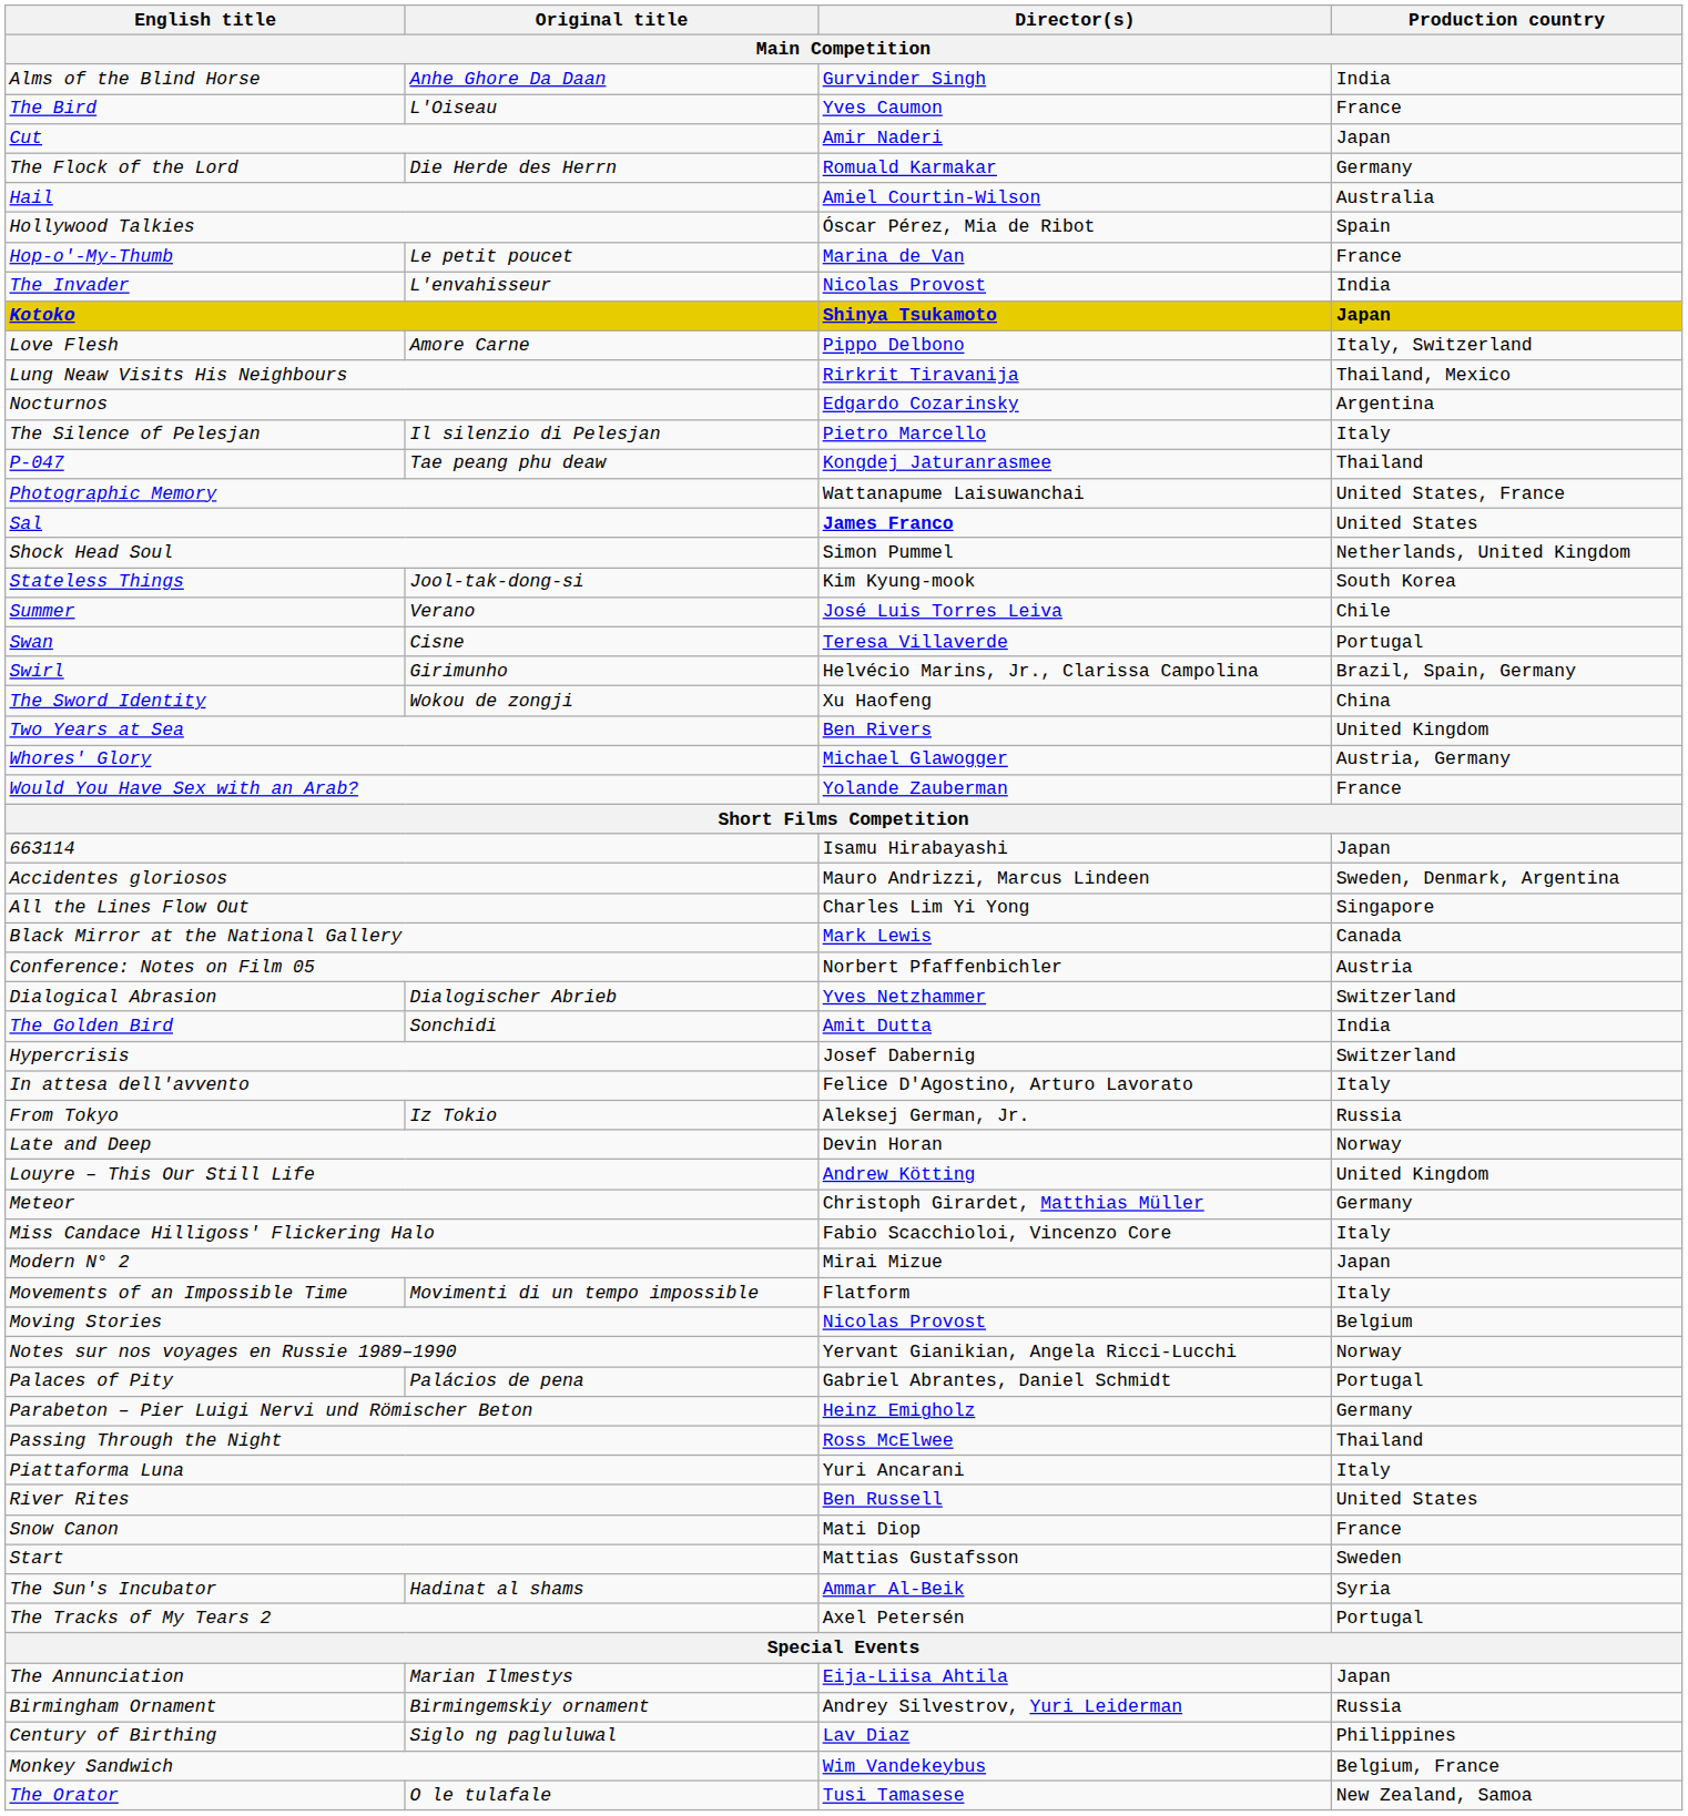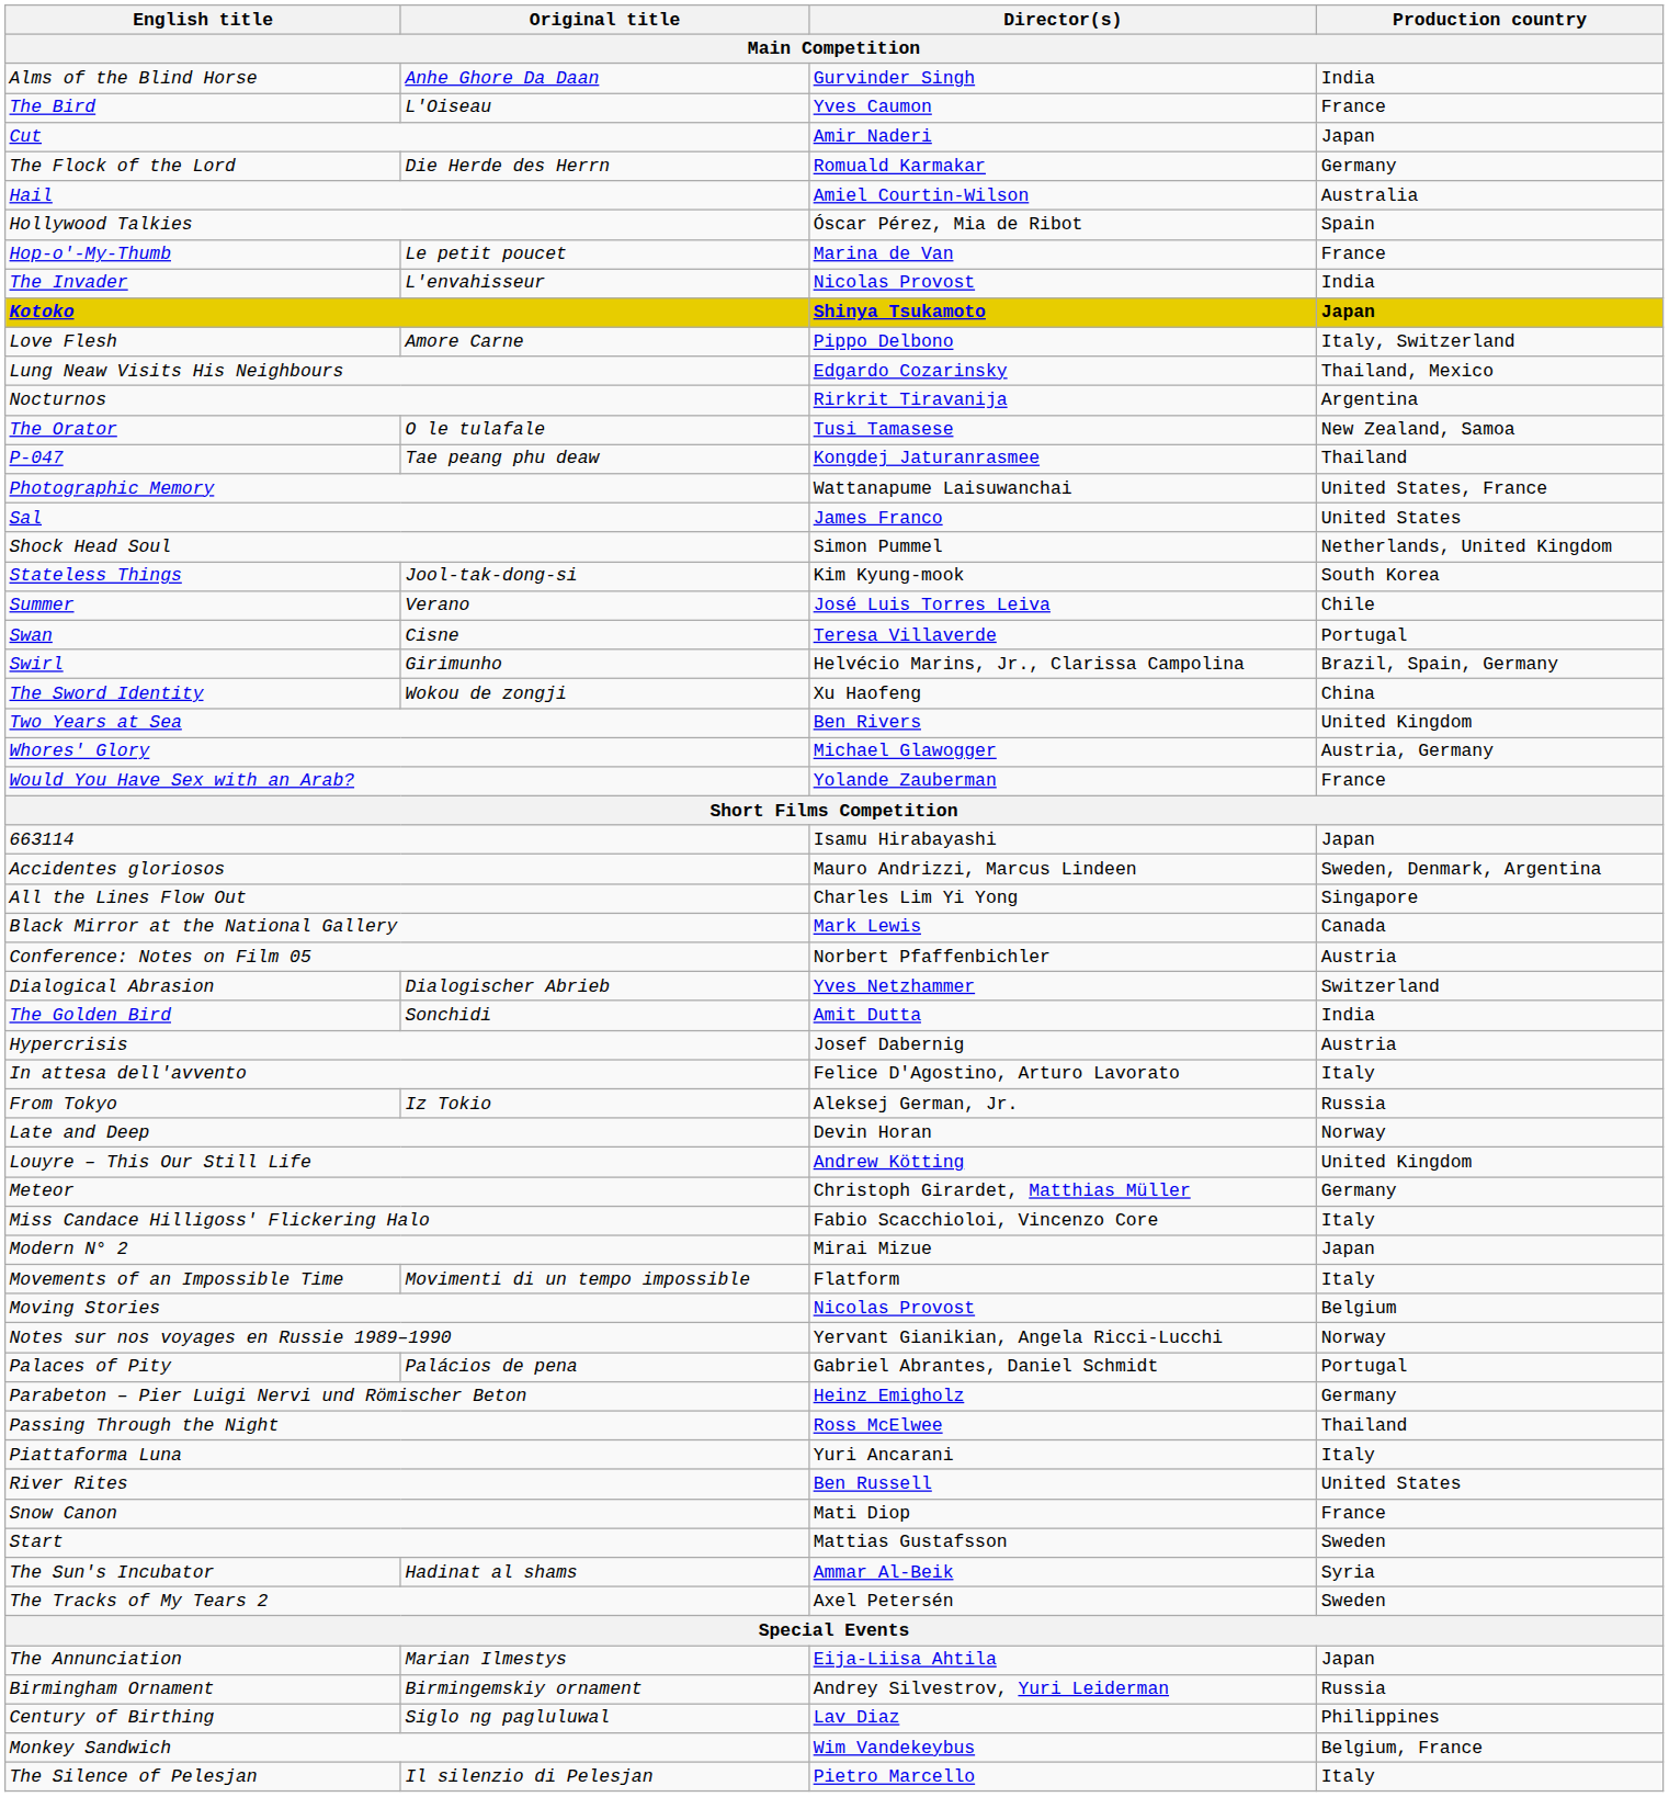 <table class="wikitable" style="width:95%; margin-bottom:0px">
 <tr>
 <th>English title</th>
 <th>Original title</th>
 <th>Director(s)</th>
 <th>Production country</th>
 </tr>
 <tr>
 <th colspan="4">Main Competition</th>
 </tr>
 <tr>
 <td><em>Alms of the Blind Horse</em></td>
 <td><em><a href='#'>Anhe Ghore Da Daan</a></em></td>
 <td data-sort-value="Singh"><a href='#'>Gurvinder Singh</a></td>
 <td>India</td>
 </tr>
 <tr>
 <td data-sort-value="Bird"><em><a href='#'>The Bird</a></em></td>
 <td data-sort-value="Oiseau"><em>L'Oiseau</em></td>
 <td data-sort-value="Caumon"><a href='#'>Yves Caumon</a></td>
 <td>France</td>
 </tr>
 <tr>
 <td colspan=2><em><a href='#'>Cut</a></em></td>
 <td data-sort-value="Naderi"><a href='#'>Amir Naderi</a></td>
 <td>Japan</td>
 </tr>
 <tr>
 <td data-sort-value="Flock"><em>The Flock of the Lord</em></td>
 <td data-sort-value="Herde"><em>Die Herde des Herrn</em></td>
 <td data-sort-value="Karmakar"><a href='#'>Romuald Karmakar</a></td>
 <td>Germany</td>
 </tr>
 <tr>
 <td colspan=2><em><a href='#'>Hail</a></em></td>
 <td data-sort-value="Courtin"><a href='#'>Amiel Courtin-Wilson</a></td>
 <td>Australia</td>
 </tr>
 <tr>
 <td colspan=2><em>Hollywood Talkies</em></td>
 <td data-sort-value="Perez">Óscar Pérez, Mia de Ribot</td>
 <td>Spain</td>
 </tr>
 <tr>
 <td><em><a href='#'>Hop-o'-My-Thumb</a></em></td>
 <td data-sort-value="Petit"><em>Le petit poucet</em></td>
 <td data-sort-value="Van"><a href='#'>Marina de Van</a></td>
 <td>France</td>
 </tr>
 <tr>
 <td data-sort-value="Invader"><em><a href='#'>The Invader</a></em></td>
 <td data-sort-value="Envahisseur"><em>L'envahisseur</em></td>
 <td data-sort-value="Provost"><a href='#'>Nicolas Provost</a></td>
 <td>India</td>
 </tr>
 <tr style="background:#E7CD00;">
 <td colspan=2><em><a href='#'><strong>Kotoko</strong></a></em></td>
 <td data-sort-value="Tsukamoto"><strong><a href='#'>Shinya Tsukamoto</a></strong></td>
 <td><strong>Japan</strong></td>
 </tr>
 <tr>
 <td><em>Love Flesh</em></td>
 <td><em>Amore Carne</em></td>
 <td data-sort-value="Delbono"><a href='#'>Pippo Delbono</a></td>
 <td>Italy, Switzerland</td>
 </tr>
 <tr>
 <td colspan=2><em>Lung Neaw Visits His Neighbours</em></td>
-<td data-sort-value="Tiravanija"><a href='#'>Rirkrit Tiravanija</a></td>
+<td><a href='#'>Edgardo Cozarinsky</a></td>
 <td>Thailand, Mexico</td>
 </tr>
 <tr>
 <td colspan="2"><em>Nocturnos</em></td>
-<td><a href='#'>Edgardo Cozarinsky</a></td>
+<td data-sort-value="Tiravanija"><a href='#'>Rirkrit Tiravanija</a></td>
 <td>Argentina</td>
 </tr>
 <tr>
-<td><em>The Silence of Pelesjan</em></td>
-<td><em>Il silenzio di Pelesjan</em></td>
-<td><a href='#'>Pietro Marcello</a></td>
-<td>Italy</td>
+<td data-sort-value="Orator"><em><a href='#'>The Orator</a></em></td>
+<td><em>O le tulafale</em></td>
+<td data-sort-value="Tamasese"><a href='#'>Tusi Tamasese</a></td>
+<td>New Zealand, Samoa</td>
 </tr>
 <tr>
 <td><em><a href='#'>P-047</a></em></td>
 <td><em>Tae peang phu deaw</em></td>
 <td data-sort-value="Jaturanrasmee"><a href='#'>Kongdej Jaturanrasmee</a></td>
 <td>Thailand</td>
 </tr>
 <tr>
 <td colspan=2><em><a href='#'>Photographic Memory</a></em></td>
 <td>Wattanapume Laisuwanchai</td>
 <td>United States, France</td>
 </tr>
 <tr>
 <td colspan=2><em><a href='#'>Sal</a></em></td>
-<td data-sort-value="Franco"><strong><a href='#'>James Franco</a></strong></td>
+<td data-sort-value="Franco"><a href='#'>James Franco</a></td>
 <td>United States</td>
 </tr>
 <tr>
 <td colspan=2><em>Shock Head Soul</em></td>
 <td data-sort-value="Pummel">Simon Pummel</td>
 <td>Netherlands, United Kingdom</td>
 </tr>
 <tr>
 <td><em><a href='#'>Stateless Things</a></em></td>
 <td><em>Jool-tak-dong-si</em></td>
 <td data-sort-value="Kyung-mook">Kim Kyung-mook</td>
 <td>South Korea</td>
 </tr>
 <tr>
 <td><em><a href='#'>Summer</a></em></td>
 <td><em>Verano</em></td>
 <td data-sort-value="Torres Leiva"><a href='#'>José Luis Torres Leiva</a></td>
 <td>Chile</td>
 </tr>
 <tr>
 <td><em><a href='#'>Swan</a></em></td>
 <td><em>Cisne</em></td>
 <td data-sort-value="Villaverde"><a href='#'>Teresa Villaverde</a></td>
 <td>Portugal</td>
 </tr>
 <tr>
 <td><em><a href='#'>Swirl</a></em></td>
 <td><em>Girimunho</em></td>
 <td data-sort-value="Marins">Helvécio Marins, Jr., Clarissa Campolina</td>
 <td>Brazil, Spain, Germany</td>
 </tr>
 <tr>
 <td data-sort-value="Sword"><em><a href='#'>The Sword Identity</a></em></td>
 <td><em>Wokou de zongji</em></td>
 <td data-sort-value="Haofeng">Xu Haofeng</td>
 <td>China</td>
 </tr>
 <tr>
 <td colspan=2><em><a href='#'>Two Years at Sea</a></em></td>
 <td data-sort-value="Rivers"><a href='#'>Ben Rivers</a></td>
 <td>United Kingdom</td>
 </tr>
 <tr>
 <td colspan=2><em><a href='#'>Whores' Glory</a></em></td>
 <td data-sort-value="Glawogger"><a href='#'>Michael Glawogger</a></td>
 <td>Austria, Germany</td>
 </tr>
 <tr>
 <td colspan=2><em><a href='#'>Would You Have Sex with an Arab?</a></em></td>
 <td data-sort-value="Zauberman"><a href='#'>Yolande Zauberman</a></td>
 <td>France</td>
 </tr>
 <tr>
 <th colspan="4">Short Films Competition</th>
 </tr>
 <tr>
 <td colspan="2"><em>663114</em></td>
 <td>Isamu Hirabayashi</td>
 <td>Japan</td>
 </tr>
 <tr>
 <td colspan="2"><em>Accidentes gloriosos</em></td>
 <td>Mauro Andrizzi, Marcus Lindeen</td>
 <td>Sweden, Denmark, Argentina</td>
 </tr>
 <tr>
 <td colspan="2"><em>All the Lines Flow Out</em></td>
 <td>Charles Lim Yi Yong</td>
 <td>Singapore</td>
 </tr>
 <tr>
 <td colspan="2"><em>Black Mirror at the National Gallery</em></td>
 <td><a href='#'>Mark Lewis</a></td>
 <td>Canada</td>
 </tr>
 <tr>
 <td colspan="2"><em>Conference: Notes on Film 05</em></td>
 <td>Norbert Pfaffenbichler</td>
 <td>Austria</td>
 </tr>
 <tr>
 <td><em>Dialogical Abrasion</em></td>
 <td><em>Dialogischer Abrieb</em></td>
 <td><a href='#'>Yves Netzhammer</a></td>
 <td>Switzerland</td>
 </tr>
 <tr>
 <td><em><a href='#'>The Golden Bird</a></em></td>
 <td><em>Sonchidi</em></td>
 <td><a href='#'>Amit Dutta</a></td>
 <td>India</td>
 </tr>
 <tr>
 <td colspan="2"><em>Hypercrisis</em></td>
 <td>Josef Dabernig</td>
-<td>Switzerland</td>
+<td>Austria</td>
 </tr>
 <tr>
 <td colspan="2"><em>In attesa dell'avvento</em></td>
 <td>Felice D'Agostino, Arturo Lavorato</td>
 <td>Italy</td>
 </tr>
 <tr>
 <td><em>From Tokyo</em></td>
 <td><em>Iz Tokio</em></td>
 <td>Aleksej German, Jr.</td>
 <td>Russia</td>
 </tr>
 <tr>
 <td colspan="2"><em>Late and Deep</em></td>
 <td>Devin Horan</td>
 <td>Norway</td>
 </tr>
 <tr>
 <td colspan="2"><em>Louyre – This Our Still Life</em></td>
 <td><a href='#'>Andrew Kötting</a></td>
 <td>United Kingdom</td>
 </tr>
 <tr>
 <td colspan="2"><em>Meteor</em></td>
 <td>Christoph Girardet, <a href='#'>Matthias Müller</a></td>
 <td>Germany</td>
 </tr>
 <tr>
 <td colspan="2"><em>Miss Candace Hilligoss' Flickering Halo</em></td>
 <td>Fabio Scacchioloi, Vincenzo Core</td>
 <td>Italy</td>
 </tr>
 <tr>
 <td colspan="2"><em>Modern N° 2</em></td>
 <td>Mirai Mizue</td>
 <td>Japan</td>
 </tr>
 <tr>
 <td><em>Movements of an Impossible Time</em></td>
 <td><em>Movimenti di un tempo impossible</em></td>
 <td>Flatform</td>
 <td>Italy</td>
 </tr>
 <tr>
 <td colspan="2"><em>Moving Stories</em></td>
 <td><a href='#'>Nicolas Provost</a></td>
 <td>Belgium</td>
 </tr>
 <tr>
 <td colspan="2"><em>Notes sur nos voyages en Russie 1989–1990</em></td>
 <td>Yervant Gianikian, Angela Ricci-Lucchi</td>
 <td>Norway</td>
 </tr>
 <tr>
 <td><em>Palaces of Pity</em></td>
 <td><em>Palácios de pena</em></td>
 <td>Gabriel Abrantes, Daniel Schmidt</td>
 <td>Portugal</td>
 </tr>
 <tr>
 <td colspan="2"><em>Parabeton – Pier Luigi Nervi und Römischer Beton</em></td>
 <td><a href='#'>Heinz Emigholz</a></td>
 <td>Germany</td>
 </tr>
 <tr>
 <td colspan="2"><em>Passing Through the Night</em></td>
 <td data-sort-value="McElwee"><a href='#'>Ross McElwee</a></td>
 <td>Thailand</td>
 </tr>
 <tr>
 <td colspan="2"><em>Piattaforma Luna</em></td>
 <td>Yuri Ancarani</td>
 <td>Italy</td>
 </tr>
 <tr>
 <td colspan="2"><em>River Rites</em></td>
 <td><a href='#'>Ben Russell</a></td>
 <td>United States</td>
 </tr>
 <tr>
 <td colspan="2"><em>Snow Canon</em></td>
 <td>Mati Diop</td>
 <td>France</td>
 </tr>
 <tr>
 <td colspan="2"><em>Start</em></td>
 <td>Mattias Gustafsson</td>
 <td>Sweden</td>
 </tr>
 <tr>
 <td><em>The Sun's Incubator</em></td>
 <td><em>Hadinat al shams</em></td>
 <td><a href='#'>Ammar Al-Beik</a></td>
 <td>Syria</td>
 </tr>
 <tr>
 <td colspan="2"><em>The Tracks of My Tears 2</em></td>
 <td>Axel Petersén</td>
-<td>Portugal</td>
+<td>Sweden</td>
 </tr>
 <tr>
 <th colspan="4">Special Events</th>
 </tr>
 <tr>
 <td><em>The Annunciation</em></td>
 <td><em>Marian Ilmestys</em></td>
 <td><a href='#'>Eija-Liisa Ahtila</a></td>
 <td>Japan</td>
 </tr>
 <tr>
 <td><em>Birmingham Ornament</em></td>
 <td><em>Birmingemskiy ornament</em></td>
 <td>Andrey Silvestrov, <a href='#'>Yuri Leiderman</a></td>
 <td>Russia</td>
 </tr>
 <tr>
 <td><em>Century of Birthing</em></td>
 <td><em>Siglo ng pagluluwal</em></td>
 <td><a href='#'>Lav Diaz</a></td>
 <td>Philippines</td>
 </tr>
 <tr>
 <td colspan="2"><em>Monkey Sandwich</em></td>
 <td><a href='#'>Wim Vandekeybus</a></td>
 <td>Belgium, France</td>
 </tr>
 <tr>
-<td data-sort-value="Orator"><em><a href='#'>The Orator</a></em></td>
-<td><em>O le tulafale</em></td>
-<td data-sort-value="Tamasese"><a href='#'>Tusi Tamasese</a></td>
-<td>New Zealand, Samoa</td>
+<td><em>The Silence of Pelesjan</em></td>
+<td><em>Il silenzio di Pelesjan</em></td>
+<td><a href='#'>Pietro Marcello</a></td>
+<td>Italy</td>
 </tr>
 </table>
